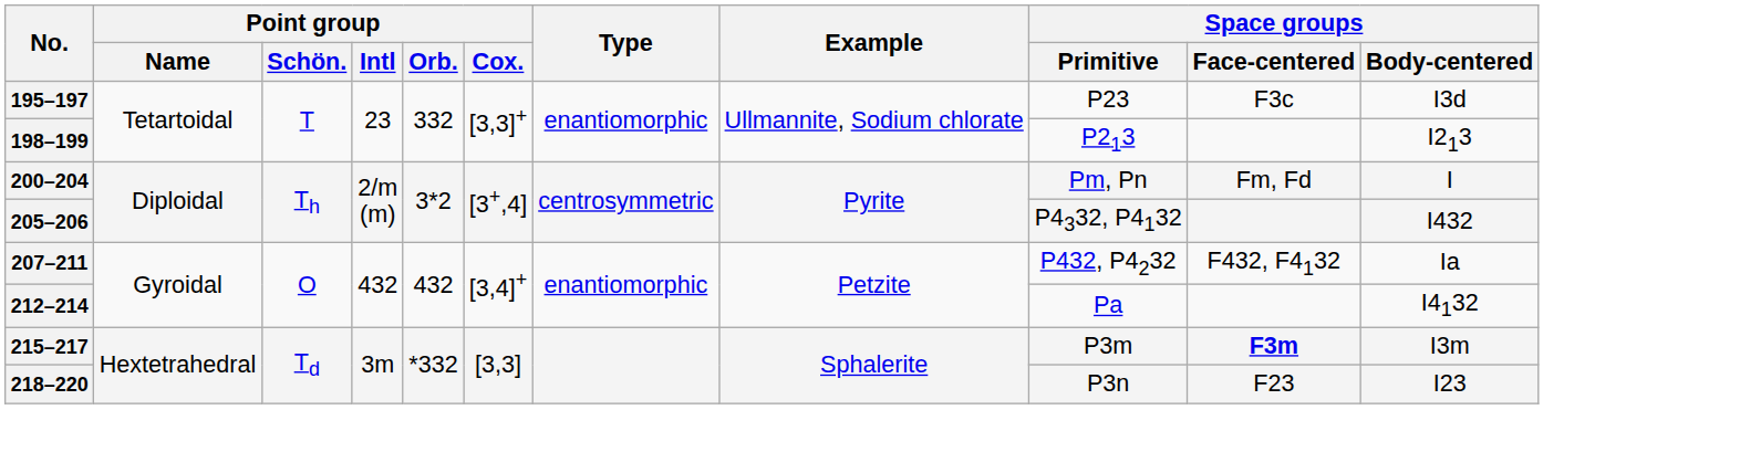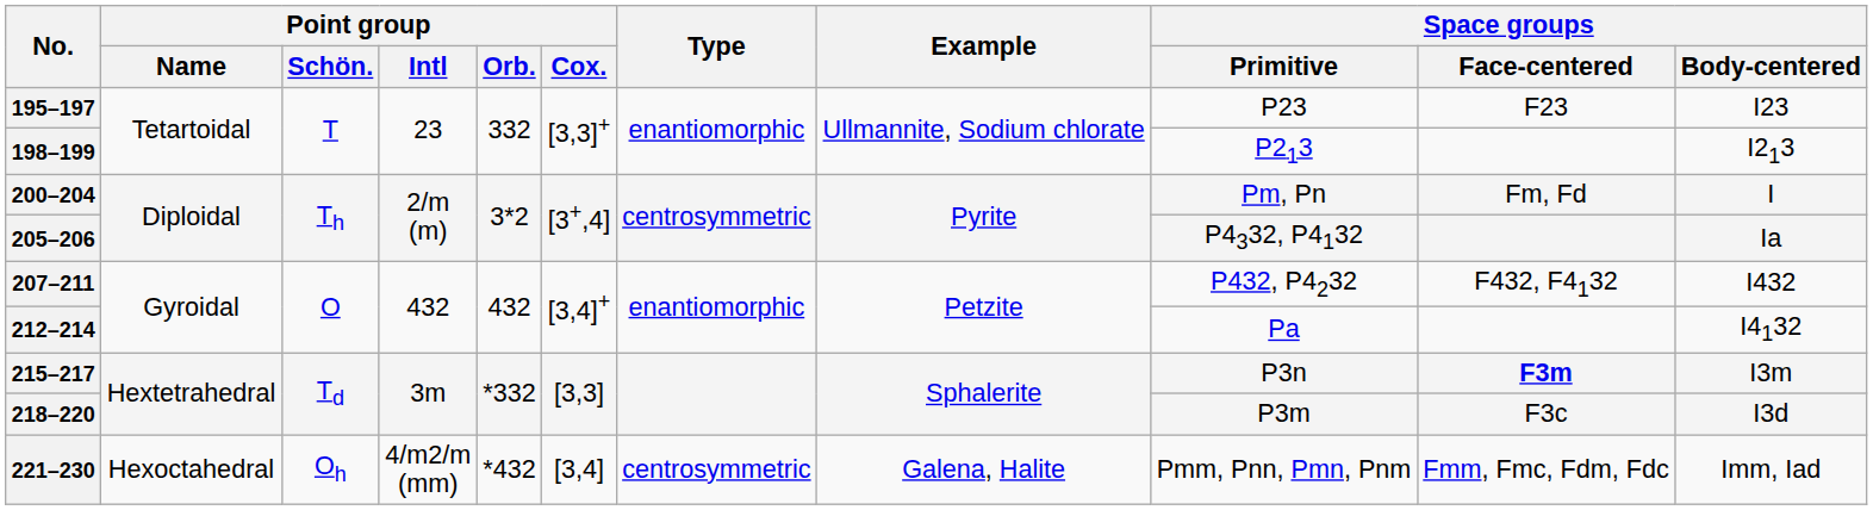 <table class=wikitable>
 <tr>
 <th rowspan=2>No.</th>
 <th colspan=5>Point group</th>
 <th rowspan=2>Type</th>
 <th rowspan=2>Example</th>
 <th colspan=3><a href='#'>Space groups</a></th>
 </tr>
 <tr align=center>
 <th>Name</th>
 <th><a href='#'>Schön.</a></th>
 <th><a href='#'>Intl</a></th>
 <th><a href='#'>Orb.</a></th>
 <th><a href='#'>Cox.</a></th>
 <th>Primitive</th>
 <th>Face-centered</th>
 <th>Body-centered</th>
 </tr>
 <tr align=center>
 <th><small>195–197</small></th>
 <td rowspan=2>Tetartoidal</td>
 <td rowspan=2><a href='#'>T</a></td>
 <td rowspan=2>23</td>
 <td rowspan=2>332</td>
 <td rowspan=2>[3,3]<sup>+</sup></td>
 <td rowspan=2><a href='#'>enantiomorphic</a></td>
 <td rowspan=2><a href='#'>Ullmannite</a>, <a href='#'>Sodium chlorate</a></td>
 <td>P23</td>
-<td>F3c</td>
-<td>I3d</td>
+<td>F23</td>
+<td>I23</td>
 </tr>
 <tr align=center>
 <th><small>198–199</small></th>
 <td><a href='#'>P2<sub>1</sub>3</a></td>
 <td></td>
 <td>I2<sub>1</sub>3</td>
 </tr>
 <tr bgcolor=#f4f4f4 align=center>
 <th><small>200–204</small></th>
 <td rowspan=2>Diploidal</td>
 <td rowspan=2><a href='#'>T<sub>h</sub></a></td>
 <td rowspan=2>2/m<br>(m)</td>
 <td rowspan=2>3*2</td>
 <td rowspan=2>[3<sup>+</sup>,4]</td>
 <td rowspan=2><a href='#'>centrosymmetric</a></td>
 <td rowspan=2><a href='#'>Pyrite</a></td>
 <td><a href='#'>Pm</a>, Pn</td>
 <td>Fm, Fd</td>
 <td>I</td>
 </tr>
 <tr bgcolor=#f4f4f4 align=center>
 <th><small>205–206</small></th>
 <td>P4<sub>3</sub>32, P4<sub>1</sub>32</td>
 <td></td>
-<td>I432</td>
+<td>Ia</td>
 </tr>
 <tr align=center>
 <th><small>207–211</small></th>
 <td rowspan=2>Gyroidal</td>
 <td rowspan=2><a href='#'>O</a></td>
 <td rowspan=2>432</td>
 <td rowspan=2>432</td>
 <td rowspan=2>[3,4]<sup>+</sup></td>
 <td rowspan=2><a href='#'>enantiomorphic</a></td>
 <td rowspan=2><a href='#'>Petzite</a></td>
 <td><a href='#'>P432</a>, P4<sub>2</sub>32</td>
 <td>F432, F4<sub>1</sub>32</td>
-<td>Ia</td>
+<td>I432</td>
 </tr>
 <tr align=center>
 <th><small>212–214</small></th>
 <td><a href='#'>Pa</a></td>
 <td></td>
 <td>I4<sub>1</sub>32</td>
 </tr>
 <tr bgcolor=#f4f4f4 align=center>
 <th><small>215–217</small></th>
 <td rowspan=2>Hextetrahedral</td>
 <td rowspan=2><a href='#'>T<sub>d</sub></a></td>
 <td rowspan=2>3m</td>
 <td rowspan=2>*332</td>
 <td rowspan=2>[3,3]</td>
 <td rowspan=2></td>
 <td rowspan=2><a href='#'>Sphalerite</a></td>
-<td>P3m</td>
+<td>P3n</td>
 <td><strong><a href='#'>F3m</a></strong></td>
 <td>I3m</td>
 </tr>
 <tr bgcolor=#f4f4f4 align=center>
 <th><small>218–220</small></th>
-<td>P3n</td>
-<td>F23</td>
-<td>I23</td>
+<td>P3m</td>
+<td>F3c</td>
+<td>I3d</td>
+</tr>
+<tr align=center>
+<th><small>221–230</small></th>
+<td>Hexoctahedral</td>
+<td><a href='#'>O<sub>h</sub></a></td>
+<td>4/m2/m<br>(mm)</td>
+<td>*432</td>
+<td>[3,4]</td>
+<td><a href='#'>centrosymmetric</a></td>
+<td><a href='#'>Galena</a>, <a href='#'>Halite</a></td>
+<td align=left>Pmm, Pnn, <a href='#'>Pmn</a>, Pnm</td>
+<td><a href='#'>Fmm</a>, Fmc, Fdm, Fdc</td>
+<td>Imm, Iad</td>
 </tr>
 </table>
